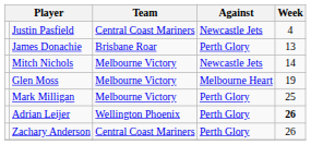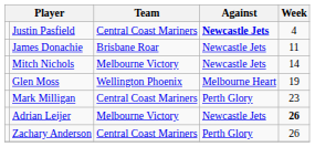 <table class="wikitable" style="text-align:center">
 <tr>
 <th colspan=2>Player</th>
 <th>Team</th>
 <th>Against</th>
 <th>Week</th>
 </tr>
 <tr>
 <td></td>
 <td style="text-align:left;"><a href='#'>Justin Pasfield</a></td>
 <td style="text-align:left;"><a href='#'>Central Coast Mariners</a></td>
-<td style="text-align:left;"><a href='#'>Newcastle Jets</a></td>
+<td style="text-align:left;"><strong><a href='#'>Newcastle Jets</a></strong></td>
 <td>4</td>
 </tr>
 <tr>
 <td></td>
 <td style="text-align:left;"><a href='#'>James Donachie</a></td>
 <td style="text-align:left;"><a href='#'>Brisbane Roar</a></td>
-<td style="text-align:left;"><a href='#'>Perth Glory</a></td>
-<td>13</td>
+<td style="text-align:left;"><a href='#'>Newcastle Jets</a></td>
+<td>11</td>
 </tr>
 <tr>
 <td></td>
 <td style="text-align:left;"><a href='#'>Mitch Nichols</a></td>
 <td style="text-align:left;"><a href='#'>Melbourne Victory</a></td>
 <td style="text-align:left;"><a href='#'>Newcastle Jets</a></td>
 <td>14</td>
 </tr>
 <tr>
 <td></td>
 <td style="text-align:left;"><a href='#'>Glen Moss</a></td>
-<td style="text-align:left;"><a href='#'>Melbourne Victory</a></td>
+<td style="text-align:left;"><a href='#'>Wellington Phoenix</a></td>
 <td style="text-align:left;"><a href='#'>Melbourne Heart</a></td>
 <td>19</td>
 </tr>
 <tr>
 <td></td>
 <td style="text-align:left;"><a href='#'>Mark Milligan</a></td>
-<td style="text-align:left;"><a href='#'>Melbourne Victory</a></td>
+<td style="text-align:left;"><a href='#'>Central Coast Mariners</a></td>
 <td style="text-align:left;"><a href='#'>Perth Glory</a></td>
-<td>25</td>
+<td>23</td>
 </tr>
 <tr>
 <td></td>
 <td style="text-align:left;"><a href='#'>Adrian Leijer</a></td>
-<td style="text-align:left;"><a href='#'>Wellington Phoenix</a></td>
-<td style="text-align:left;"><a href='#'>Perth Glory</a></td>
+<td style="text-align:left;"><a href='#'>Melbourne Victory</a></td>
+<td style="text-align:left;"><a href='#'>Newcastle Jets</a></td>
 <td><strong>26</strong></td>
 </tr>
 <tr>
 <td></td>
 <td style="text-align:left;"><a href='#'>Zachary Anderson</a></td>
 <td style="text-align:left;"><a href='#'>Central Coast Mariners</a></td>
 <td style="text-align:left;"><a href='#'>Perth Glory</a></td>
 <td>26</td>
 </tr>
 <tr>
 </tr>
 </table>
